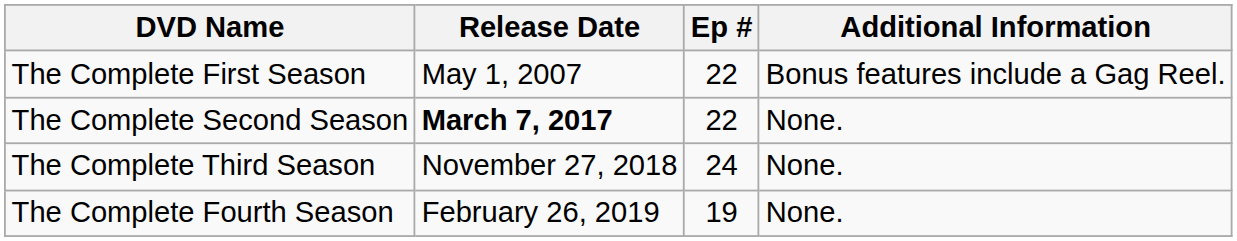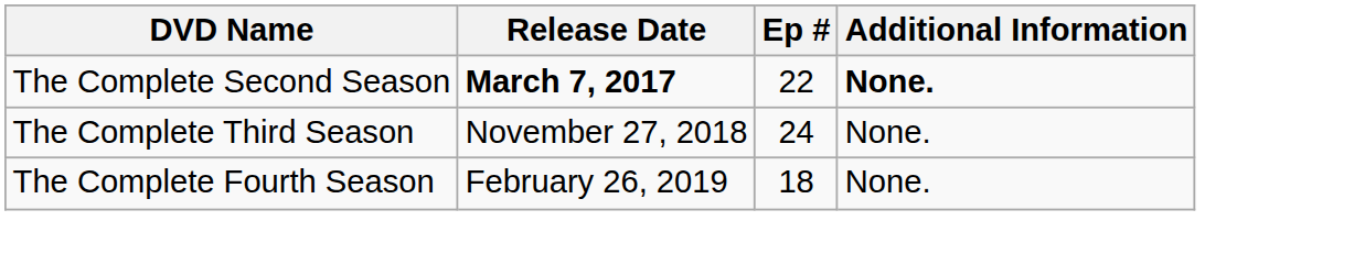 <table class="wikitable">
 <tr>
 <th>DVD Name</th>
 <th>Release Date</th>
 <th>Ep #</th>
 <th>Additional Information</th>
 </tr>
 <tr>
-<td>The Complete First Season</td>
-<td>May 1, 2007</td>
-<td align="center">22</td>
-<td>Bonus features include a Gag Reel.</td>
-</tr>
-<tr>
 <td>The Complete Second Season</td>
 <td><strong>March 7, 2017</strong></td>
 <td align="center">22</td>
-<td>None.</td>
+<td><strong>None.</strong></td>
 </tr>
 <tr>
 <td>The Complete Third Season</td>
 <td>November 27, 2018</td>
 <td align="center">24</td>
 <td>None.</td>
 </tr>
 <tr>
 <td>The Complete Fourth Season</td>
 <td>February 26, 2019</td>
-<td align="center">19</td>
+<td align="center">18</td>
 <td>None.</td>
 </tr>
 </table>
